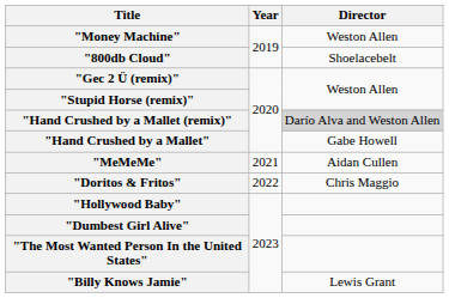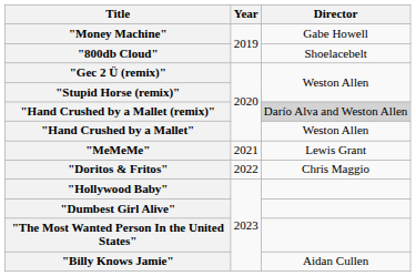 <table class="wikitable plainrowheaders" style="text-align:center;">
 <tr>
 <th scope="col" style="width:18em;">Title</th>
 <th scope="col">Year</th>
 <th scope="col">Director</th>
 </tr>
 <tr>
 <th scope="row">"Money Machine"</th>
 <td rowspan="2">2019</td>
-<td>Weston Allen</td>
+<td>Gabe Howell</td>
 </tr>
 <tr>
 <th scope="row">"800db Cloud"</th>
 <td>Shoelacebelt</td>
 </tr>
 <tr>
 <th scope="row">"Gec 2 Ü (remix)"<br></th>
 <td rowspan="4">2020</td>
 <td rowspan="2">Weston Allen</td>
 </tr>
 <tr>
 <th scope="row">"Stupid Horse (remix)"<br></th>
 </tr>
 <tr>
 <th scope="row">"Hand Crushed by a Mallet (remix)"<br></th>
 <td style="background: lightgrey;">Darío Alva and Weston Allen</td>
 </tr>
 <tr>
 <th scope="row">"Hand Crushed by a Mallet"</th>
-<td>Gabe Howell</td>
+<td>Weston Allen</td>
 </tr>
 <tr>
 <th scope="row">"MeMeMe"</th>
 <td>2021</td>
-<td>Aidan Cullen</td>
+<td>Lewis Grant</td>
 </tr>
 <tr>
 <th scope="row">"Doritos & Fritos"</th>
 <td>2022</td>
 <td>Chris Maggio</td>
 </tr>
 <tr>
 <th scope="row">"Hollywood Baby"</th>
 <td rowspan="4">2023</td>
 <td></td>
 </tr>
 <tr>
 <th scope="row">"Dumbest Girl Alive"</th>
 <td></td>
 </tr>
 <tr>
 <th scope="row">"The Most Wanted Person In the United States"</th>
 <td></td>
 </tr>
 <tr>
 <th scope="row">"Billy Knows Jamie"</th>
-<td>Lewis Grant</td>
+<td>Aidan Cullen</td>
 </tr>
 </table>
